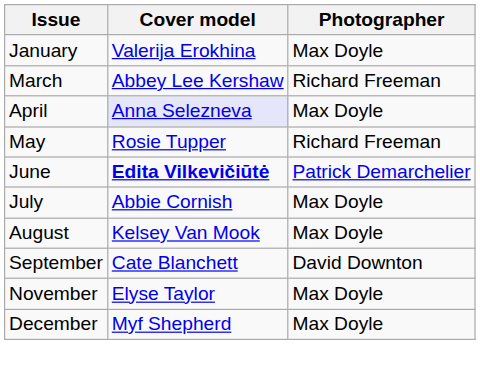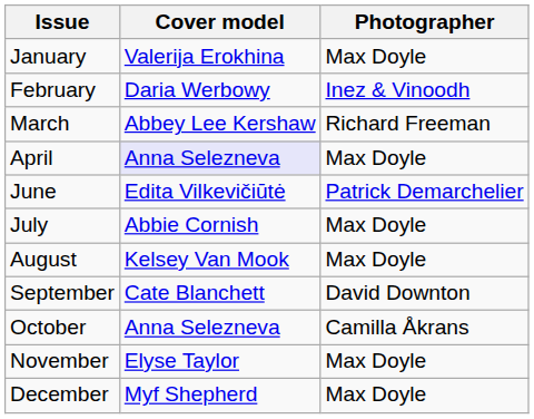 <table class="wikitable">
 <tr>
 <th>Issue</th>
 <th>Cover model</th>
 <th>Photographer</th>
 </tr>
 <tr>
 <td>January</td>
 <td><a href='#'>Valerija Erokhina</a></td>
 <td>Max Doyle</td>
 </tr>
 <tr>
+<td>February</td>
+<td><a href='#'>Daria Werbowy</a></td>
+<td><a href='#'>Inez & Vinoodh</a></td>
+</tr>
+<tr>
 <td>March</td>
 <td><a href='#'>Abbey Lee Kershaw</a></td>
 <td>Richard Freeman</td>
 </tr>
 <tr>
 <td>April</td>
 <td style="background: lavender;"><a href='#'>Anna Selezneva</a></td>
 <td>Max Doyle</td>
 </tr>
 <tr>
-<td>May</td>
-<td><a href='#'>Rosie Tupper</a></td>
-<td>Richard Freeman</td>
-</tr>
-<tr>
 <td>June</td>
-<td><strong><a href='#'>Edita Vilkevičiūtė</a></strong></td>
+<td><a href='#'>Edita Vilkevičiūtė</a></td>
 <td><a href='#'>Patrick Demarchelier</a></td>
 </tr>
 <tr>
 <td>July</td>
 <td><a href='#'>Abbie Cornish</a></td>
 <td>Max Doyle</td>
 </tr>
 <tr>
 <td>August</td>
 <td><a href='#'>Kelsey Van Mook</a></td>
 <td>Max Doyle</td>
 </tr>
 <tr>
 <td>September</td>
 <td><a href='#'>Cate Blanchett</a></td>
 <td>David Downton</td>
 </tr>
 <tr>
+<td>October</td>
+<td><a href='#'>Anna Selezneva</a></td>
+<td>Camilla Åkrans</td>
+</tr>
+<tr>
 <td>November</td>
 <td><a href='#'>Elyse Taylor</a></td>
 <td>Max Doyle</td>
 </tr>
 <tr>
 <td>December</td>
 <td><a href='#'>Myf Shepherd</a></td>
 <td>Max Doyle</td>
 </tr>
 </table>
